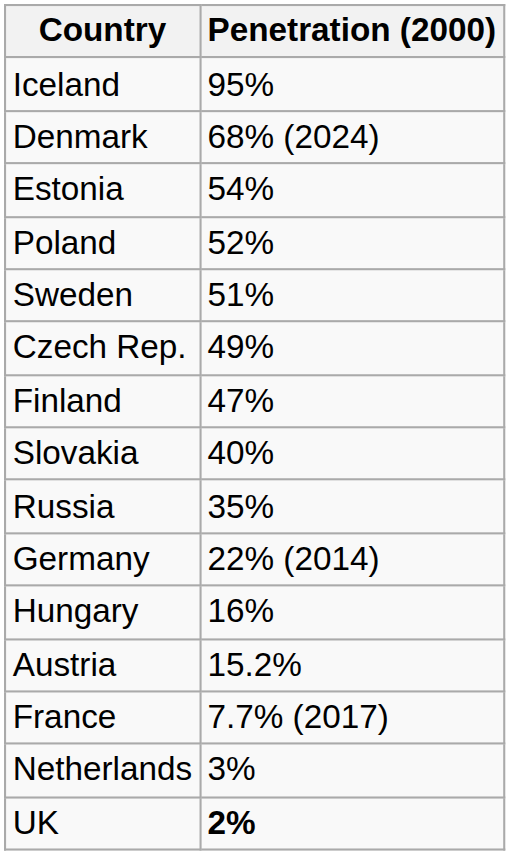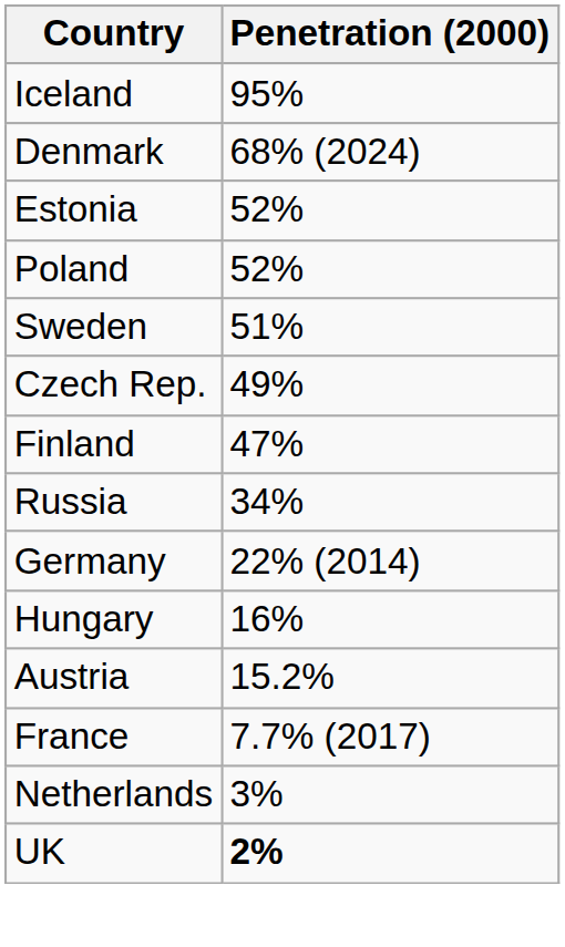 <table class="wikitable">
 <tr>
 <th>Country</th>
 <th>Penetration (2000)</th>
 </tr>
 <tr>
 <td>Iceland</td>
 <td>95%</td>
 </tr>
 <tr>
 <td>Denmark</td>
 <td>68% (2024)</td>
 </tr>
 <tr>
 <td>Estonia</td>
-<td>54%</td>
+<td>52%</td>
 </tr>
 <tr>
 <td>Poland</td>
 <td>52%</td>
 </tr>
 <tr>
 <td>Sweden</td>
 <td>51%</td>
 </tr>
 <tr>
 <td>Czech Rep.</td>
 <td>49%</td>
 </tr>
 <tr>
 <td>Finland</td>
 <td>47%</td>
 </tr>
 <tr>
-<td>Slovakia</td>
-<td>40%</td>
-</tr>
-<tr>
 <td>Russia</td>
-<td>35%</td>
+<td>34%</td>
 </tr>
 <tr>
 <td>Germany</td>
 <td>22% (2014)</td>
 </tr>
 <tr>
 <td>Hungary</td>
 <td>16%</td>
 </tr>
 <tr>
 <td>Austria</td>
 <td>15.2%</td>
 </tr>
 <tr>
 <td>France</td>
 <td>7.7% (2017)</td>
 </tr>
 <tr>
 <td>Netherlands</td>
 <td>3%</td>
 </tr>
 <tr>
 <td>UK</td>
 <td><strong>2%</strong></td>
 </tr>
 </table>
